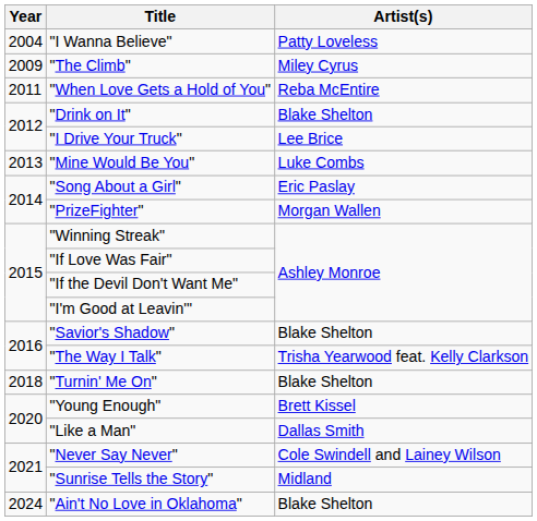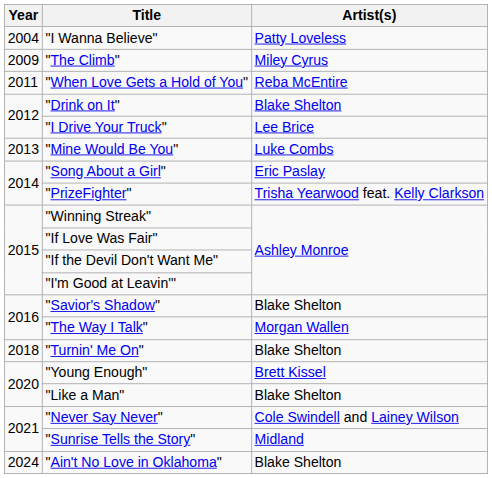 <table class="wikitable">
 <tr>
 <th>Year</th>
 <th>Title</th>
 <th>Artist(s)</th>
 </tr>
 <tr>
 <td>2004</td>
 <td>"I Wanna Believe"</td>
 <td><a href='#'>Patty Loveless</a></td>
 </tr>
 <tr>
 <td>2009</td>
 <td>"<a href='#'>The Climb</a>"</td>
 <td><a href='#'>Miley Cyrus</a></td>
 </tr>
 <tr>
 <td>2011</td>
 <td>"<a href='#'>When Love Gets a Hold of You</a>"</td>
 <td><a href='#'>Reba McEntire</a></td>
 </tr>
 <tr>
 <td rowspan="2">2012</td>
 <td>"<a href='#'>Drink on It</a>"</td>
 <td><a href='#'>Blake Shelton</a></td>
 </tr>
 <tr>
 <td>"<a href='#'>I Drive Your Truck</a>"</td>
 <td><a href='#'>Lee Brice</a></td>
 </tr>
 <tr>
 <td>2013</td>
 <td>"<a href='#'>Mine Would Be You</a>"</td>
 <td><a href='#'>Luke Combs</a></td>
 </tr>
 <tr>
 <td rowspan="2">2014</td>
 <td>"<a href='#'>Song About a Girl</a>"</td>
 <td><a href='#'>Eric Paslay</a></td>
 </tr>
 <tr>
 <td>"<a href='#'>PrizeFighter</a>"</td>
-<td><a href='#'>Morgan Wallen</a></td>
+<td><a href='#'>Trisha Yearwood</a> feat. <a href='#'>Kelly Clarkson</a></td>
 </tr>
 <tr>
 <td rowspan="4">2015</td>
 <td>"Winning Streak"</td>
 <td rowspan="4"><a href='#'>Ashley Monroe</a></td>
 </tr>
 <tr>
 <td>"If Love Was Fair"</td>
 </tr>
 <tr>
 <td>"If the Devil Don't Want Me"</td>
 </tr>
 <tr>
 <td>"I'm Good at Leavin'"</td>
 </tr>
 <tr>
 <td rowspan="2">2016</td>
 <td>"<a href='#'>Savior's Shadow</a>"</td>
 <td>Blake Shelton</td>
 </tr>
 <tr>
 <td>"<a href='#'>The Way I Talk</a>"</td>
-<td><a href='#'>Trisha Yearwood</a> feat. <a href='#'>Kelly Clarkson</a></td>
+<td><a href='#'>Morgan Wallen</a></td>
 </tr>
 <tr>
 <td>2018</td>
 <td>"<a href='#'>Turnin' Me On</a>"</td>
 <td>Blake Shelton</td>
 </tr>
 <tr>
 <td rowspan="2">2020</td>
 <td>"Young Enough"</td>
 <td><a href='#'>Brett Kissel</a></td>
 </tr>
 <tr>
 <td>"Like a Man"</td>
-<td><a href='#'>Dallas Smith</a></td>
+<td>Blake Shelton</td>
 </tr>
 <tr>
 <td rowspan=2>2021</td>
 <td>"<a href='#'>Never Say Never</a>"</td>
 <td><a href='#'>Cole Swindell</a> and <a href='#'>Lainey Wilson</a></td>
 </tr>
 <tr>
 <td>"<a href='#'>Sunrise Tells the Story</a>"</td>
 <td><a href='#'>Midland</a></td>
 </tr>
 <tr>
 <td>2024</td>
 <td>"<a href='#'>Ain't No Love in Oklahoma</a>"</td>
 <td>Blake Shelton</td>
 </tr>
 </table>
